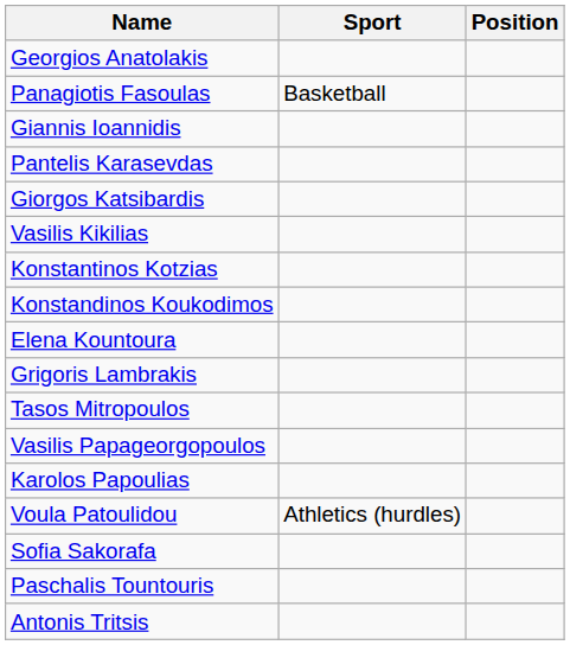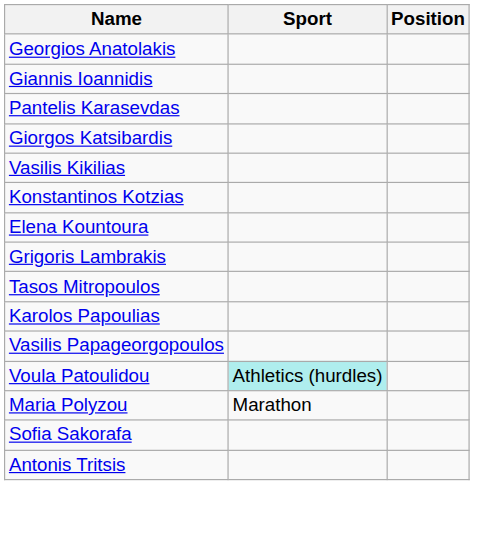 <table class="wikitable sortable">
 <tr>
 <th>Name</th>
 <th>Sport</th>
 <th>Position</th>
 </tr>
 <tr>
 <td data-sort-value="Anatolakis,Georgios"><a href='#'>Georgios Anatolakis</a></td>
 <td></td>
-<td></td>
-</tr>
-<tr>
-<td data-sort-value="Fasoulas,Panagiotis"><a href='#'>Panagiotis Fasoulas</a></td>
-<td>Basketball</td>
 <td></td>
 </tr>
 <tr>
 <td data-sort-value="Ioannidis,Giannis"><a href='#'>Giannis Ioannidis</a></td>
 <td></td>
 <td></td>
 </tr>
 <tr>
 <td data-sort-value="Karasevdas,Pantelis"><a href='#'>Pantelis Karasevdas</a></td>
 <td></td>
 <td></td>
 </tr>
 <tr>
 <td data-sort-value="Katsibardis,Giorgos"><a href='#'>Giorgos Katsibardis</a></td>
 <td></td>
 <td></td>
 </tr>
 <tr>
 <td data-sort-value="Kikilias,Vasilis"><a href='#'>Vasilis Kikilias</a></td>
 <td></td>
 <td></td>
 </tr>
 <tr>
 <td data-sort-value="Kotzias,Konstantinos"><a href='#'>Konstantinos Kotzias</a></td>
 <td></td>
 <td></td>
 </tr>
 <tr>
-<td data-sort-value="Koukodimos,Konstandinos"><a href='#'>Konstandinos Koukodimos</a></td>
-<td></td>
-<td></td>
-</tr>
-<tr>
 <td data-sort-value="Kountoura,Elena"><a href='#'>Elena Kountoura</a></td>
 <td></td>
 <td></td>
 </tr>
 <tr>
 <td data-sort-value="Lambrakis,Grigoris"><a href='#'>Grigoris Lambrakis</a></td>
 <td></td>
 <td></td>
 </tr>
 <tr>
 <td data-sort-value="Mitropoulos,Tasos"><a href='#'>Tasos Mitropoulos</a></td>
 <td></td>
 <td></td>
 </tr>
 <tr>
+<td data-sort-value="Papoulias,Karolos"><a href='#'>Karolos Papoulias</a></td>
+<td></td>
+<td></td>
+</tr>
+<tr>
 <td data-sort-value="Papageorgopoulos,Vasilis"><a href='#'>Vasilis Papageorgopoulos</a></td>
 <td></td>
 <td></td>
 </tr>
 <tr>
-<td data-sort-value="Papoulias,Karolos"><a href='#'>Karolos Papoulias</a></td>
-<td></td>
+<td data-sort-value="Patoulidou,Voula"><a href='#'>Voula Patoulidou</a></td>
+<td style="background: paleturquoise;">Athletics (hurdles)</td>
 <td></td>
 </tr>
 <tr>
-<td data-sort-value="Patoulidou,Voula"><a href='#'>Voula Patoulidou</a></td>
-<td>Athletics (hurdles)</td>
+<td><a href='#'>Maria Polyzou</a></td>
+<td>Marathon</td>
 <td></td>
 </tr>
 <tr>
 <td data-sort-value="Sakorafa,Sofia"><a href='#'>Sofia Sakorafa</a></td>
-<td></td>
-<td></td>
-</tr>
-<tr>
-<td data-sort-value="Tountouris,Paschalis"><a href='#'>Paschalis Tountouris</a></td>
 <td></td>
 <td></td>
 </tr>
 <tr>
 <td data-sort-value="Tritsis,Antonis"><a href='#'>Antonis Tritsis</a></td>
 <td></td>
 <td></td>
 </tr>
 </table>
